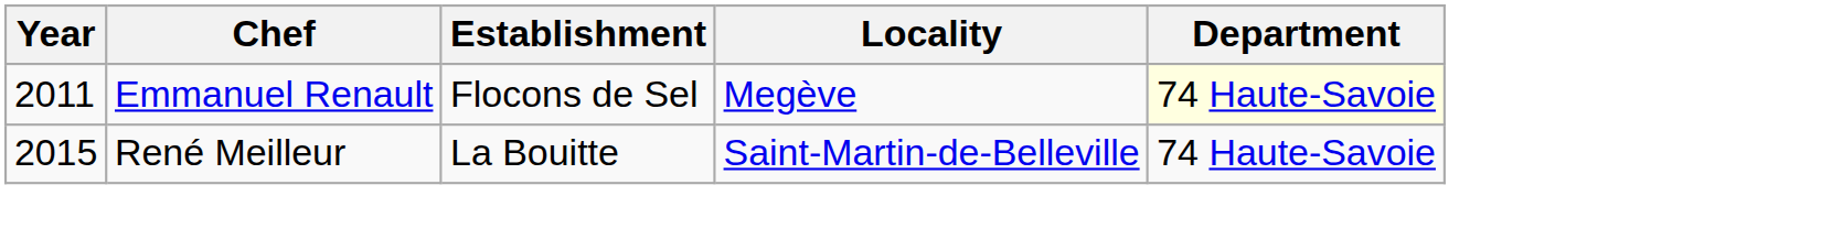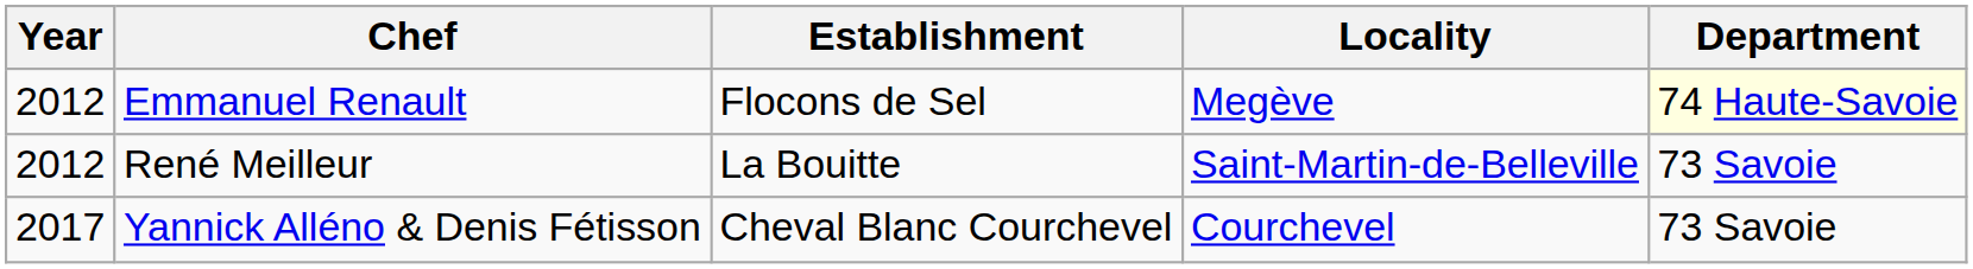 <table class="wikitable">
 <tr>
 <th>Year</th>
 <th>Chef</th>
 <th>Establishment</th>
 <th>Locality</th>
 <th>Department</th>
 </tr>
 <tr>
-<td>2011</td>
+<td>2012</td>
 <td><a href='#'>Emmanuel Renault</a></td>
 <td>Flocons de Sel</td>
 <td><a href='#'>Megève</a></td>
 <td style="background: lightyellow;">74 <a href='#'>Haute-Savoie</a></td>
 </tr>
 <tr>
-<td>2015</td>
+<td>2012</td>
 <td>René Meilleur</td>
 <td>La Bouitte</td>
 <td><a href='#'>Saint-Martin-de-Belleville</a></td>
-<td>74 <a href='#'>Haute-Savoie</a></td>
+<td>73 <a href='#'>Savoie</a></td>
+</tr>
+<tr>
+<td>2017</td>
+<td><a href='#'>Yannick Alléno</a> & Denis Fétisson</td>
+<td>Cheval Blanc Courchevel</td>
+<td><a href='#'>Courchevel</a></td>
+<td>73 Savoie</td>
 </tr>
 </table>
